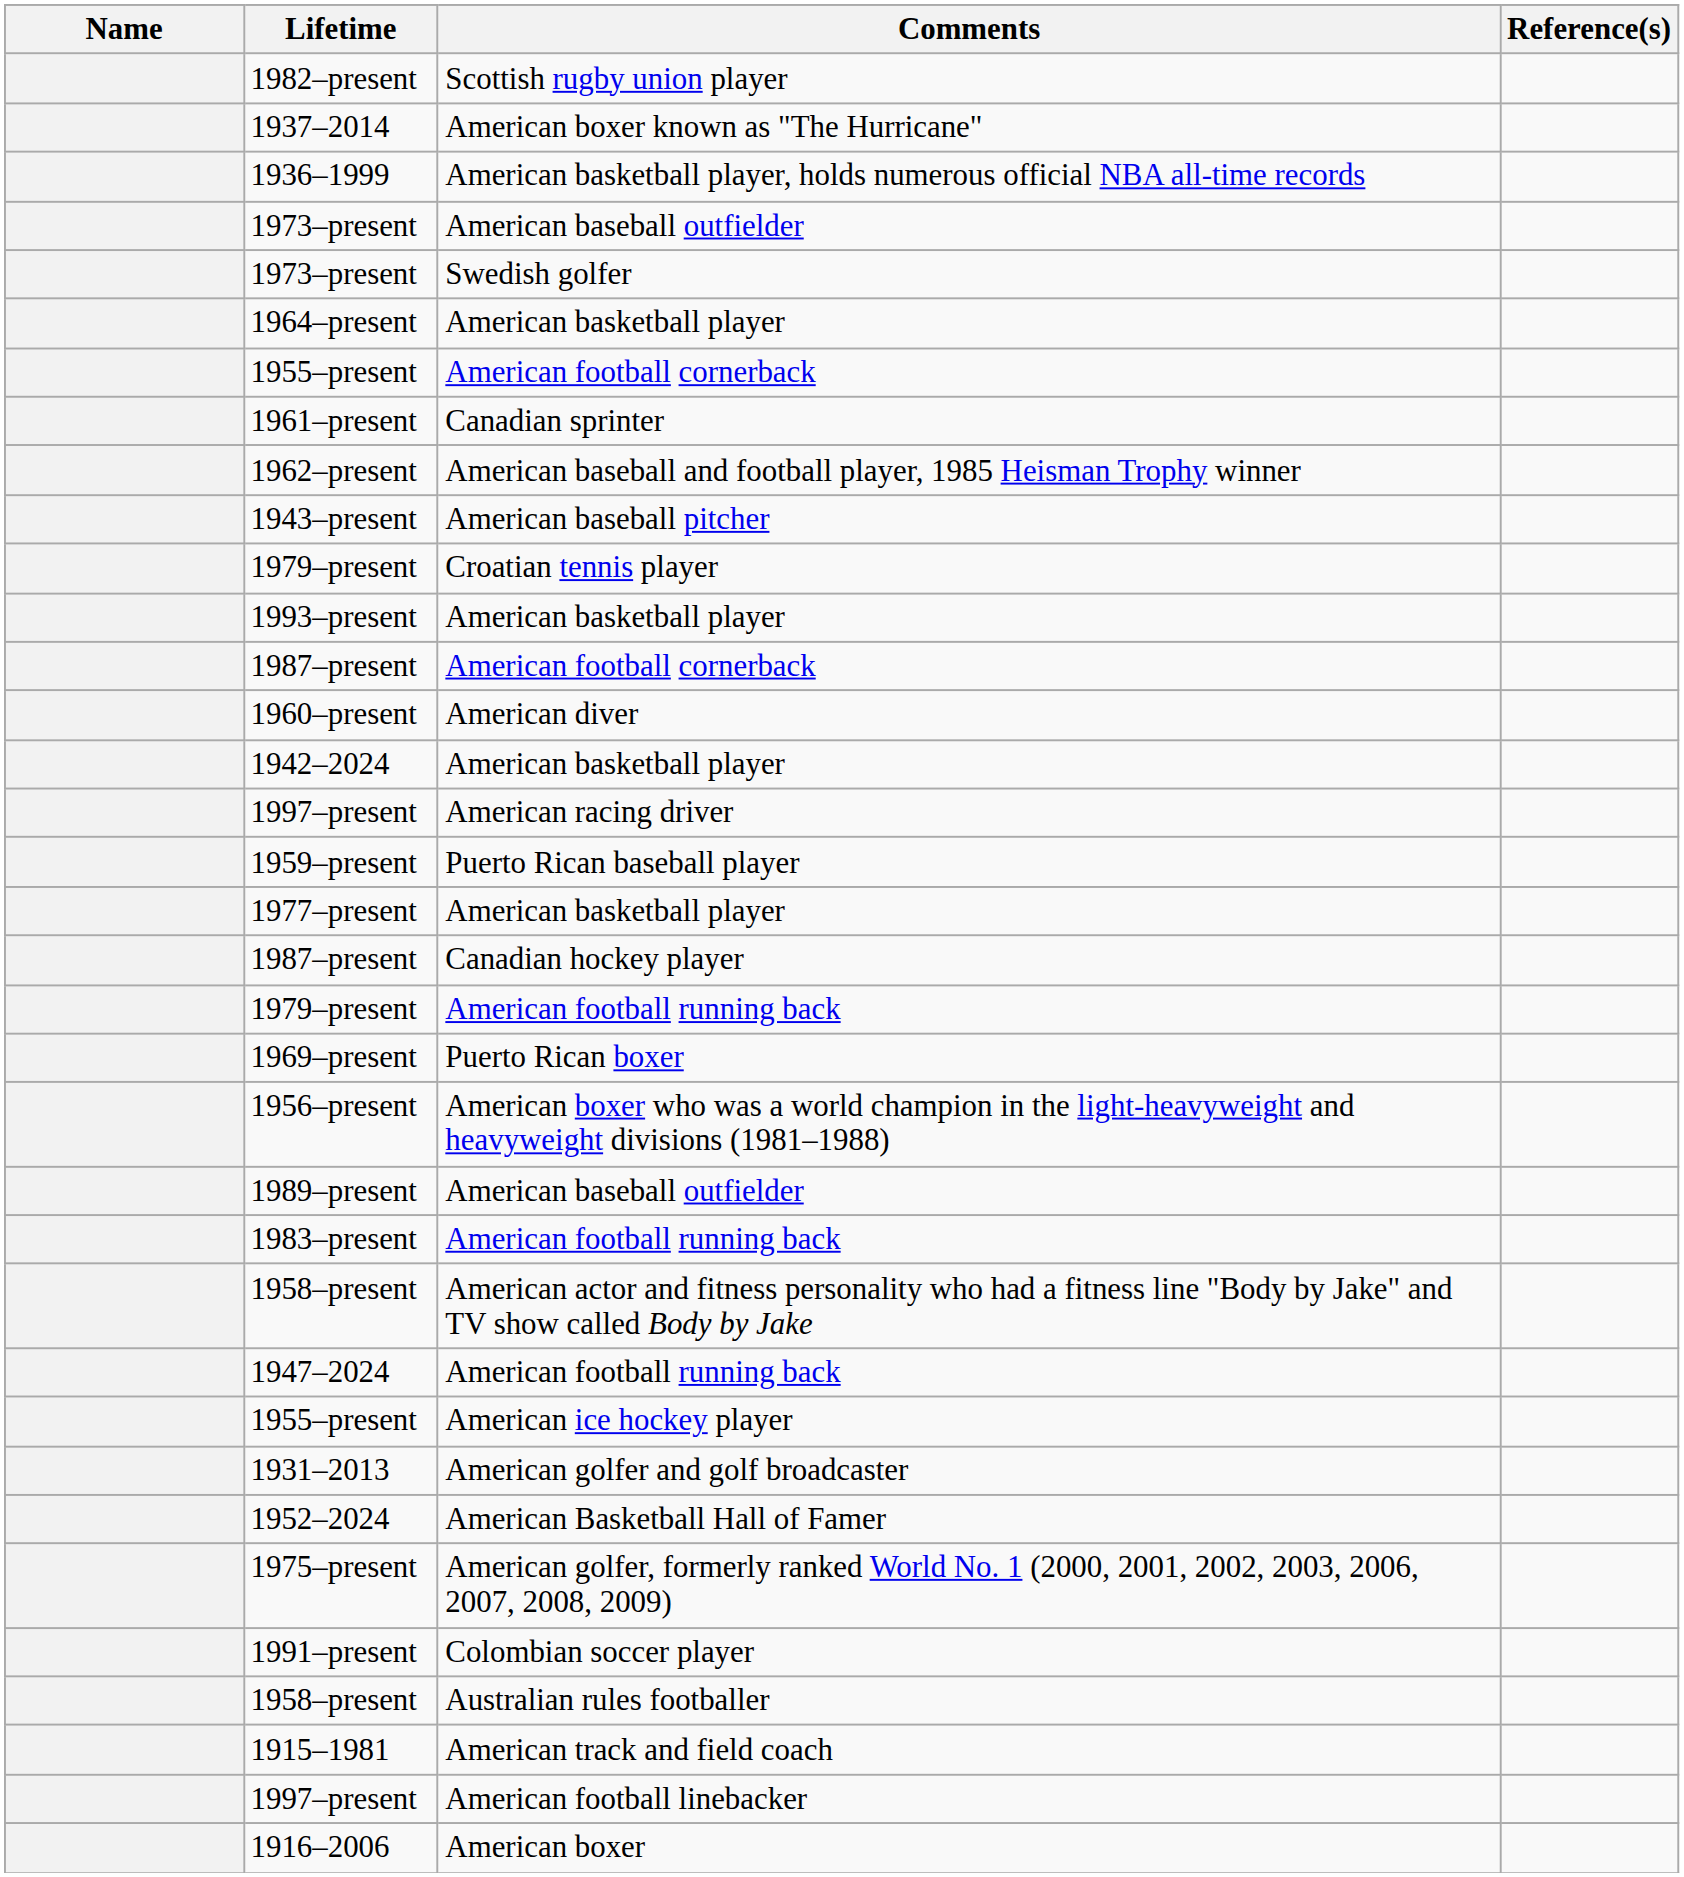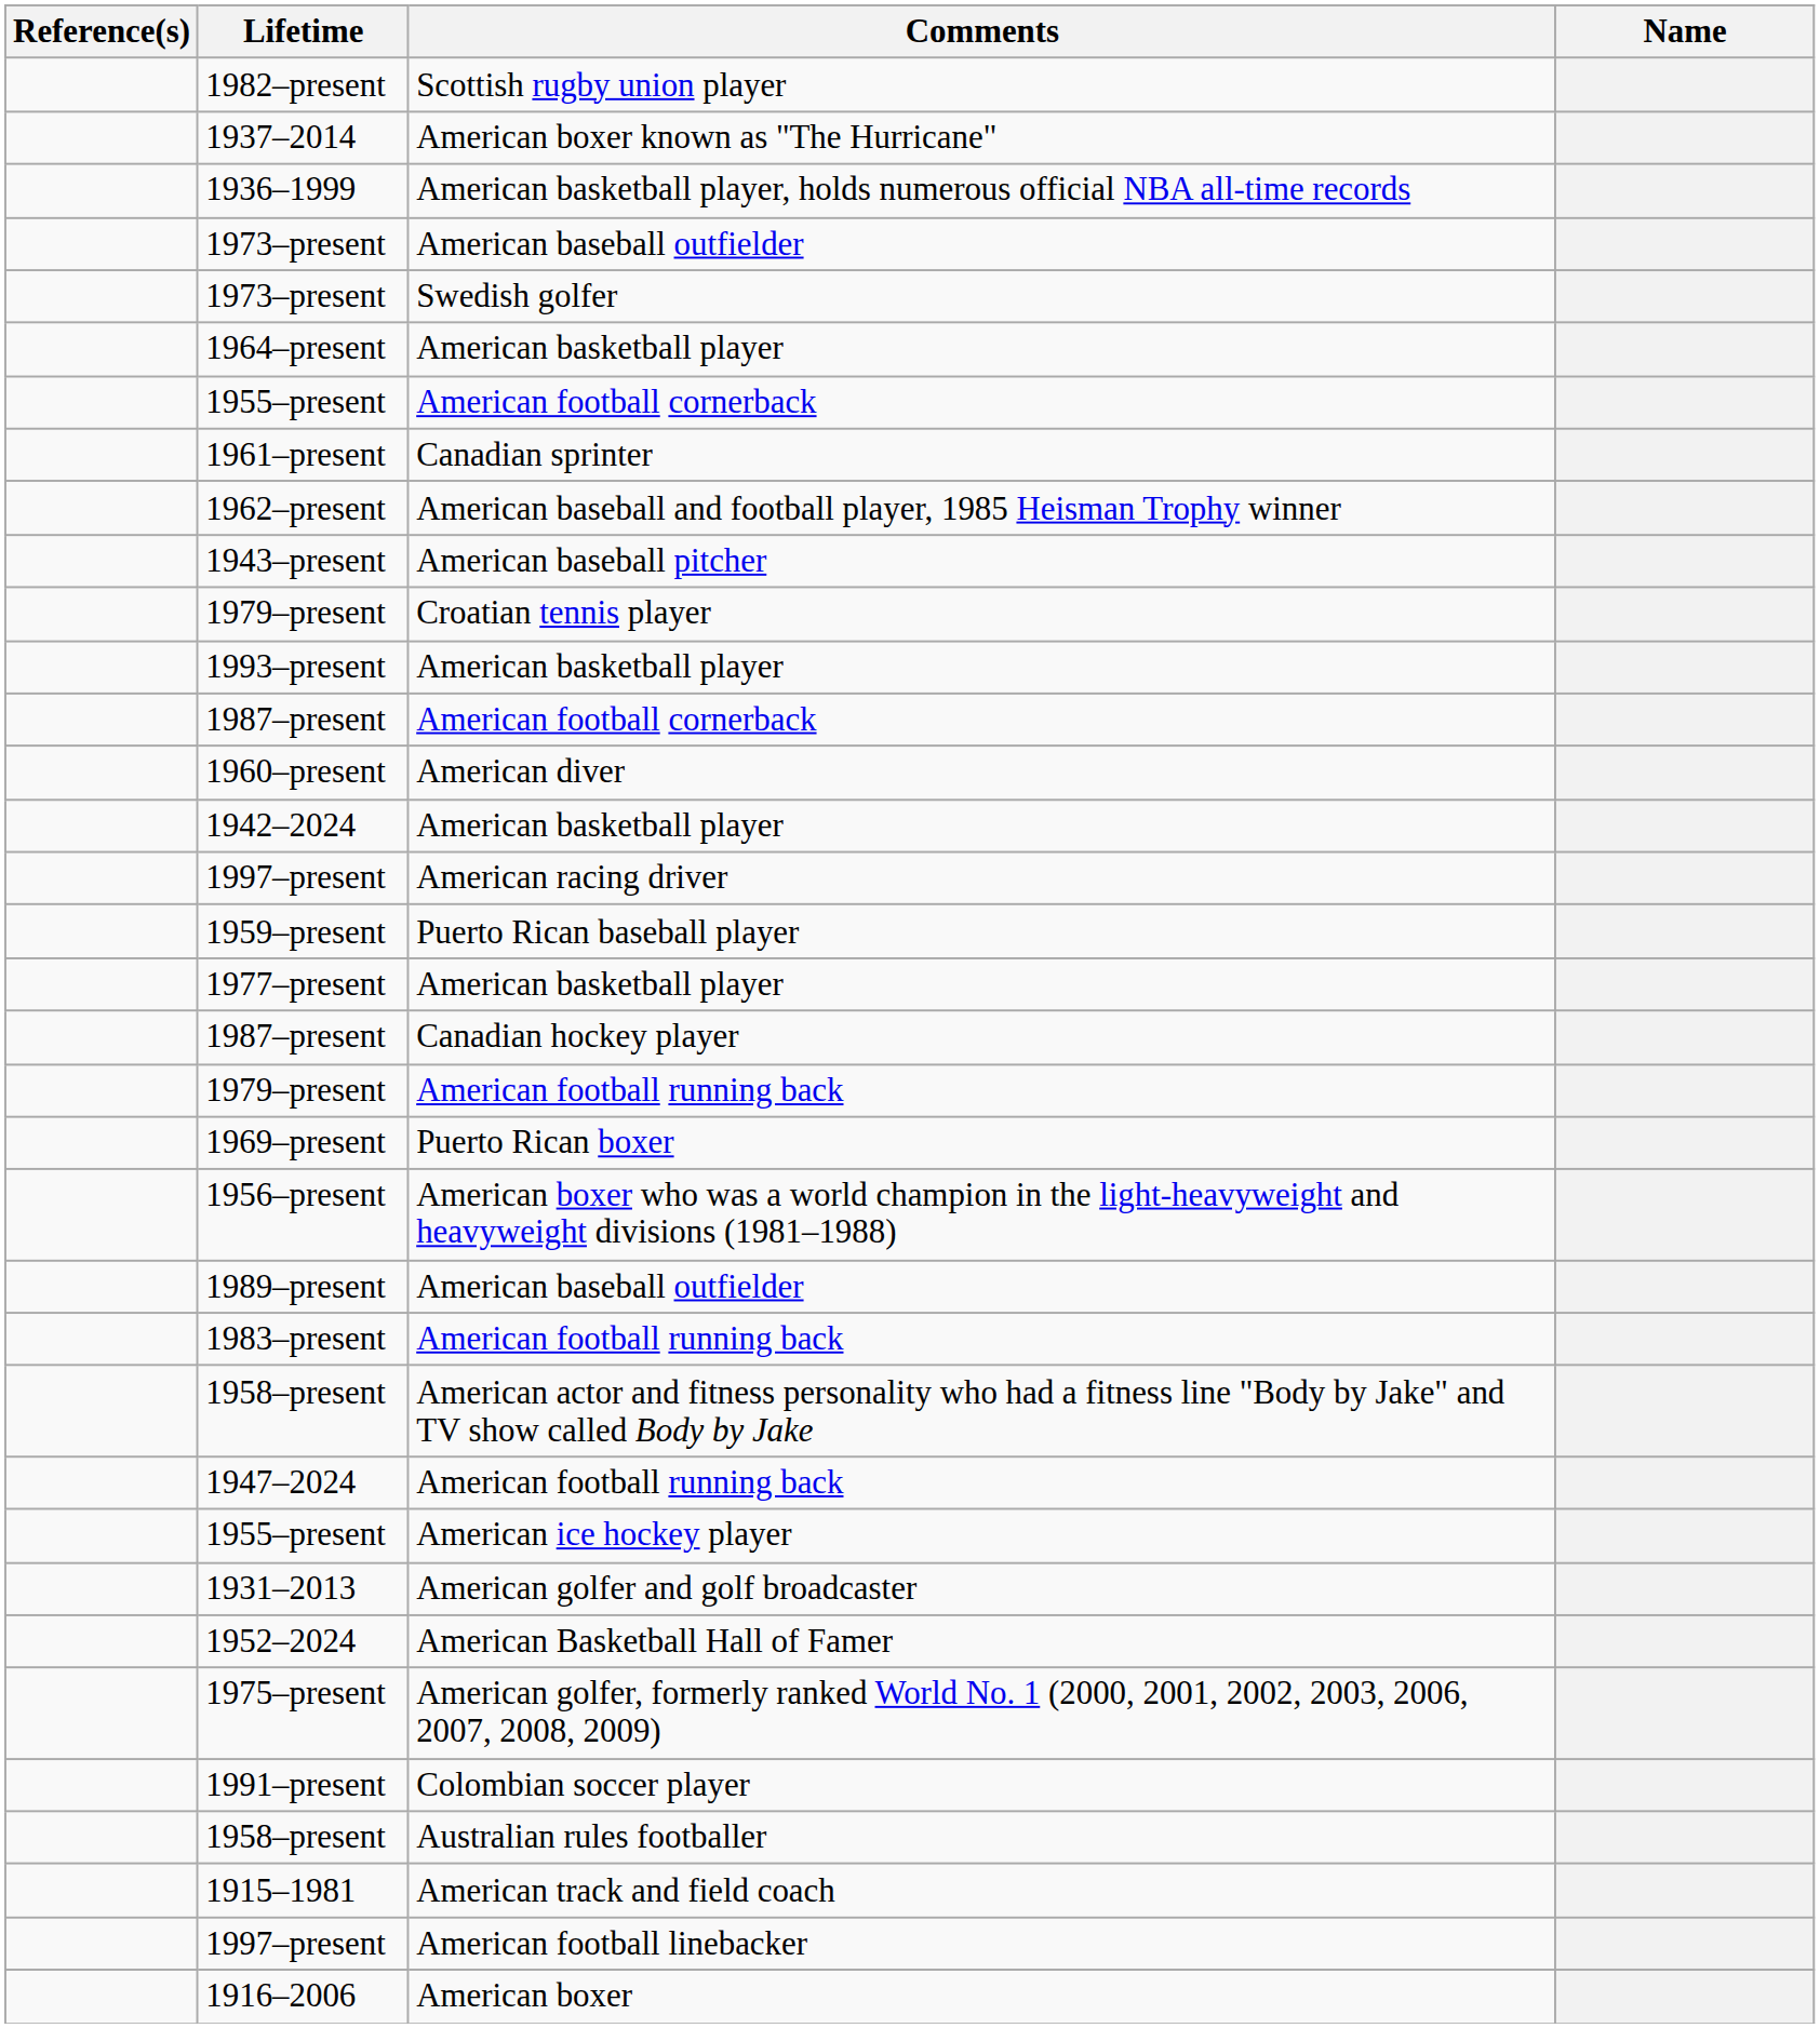 <table class="sortable wikitable plainrowheaders">
 <tr>
-<th width="15%" scope="col">Name</th>
+<th class="unsortable" width="5%" scope="col">Reference(s)</th>
 <th width="12%" scope="col">Lifetime</th>
 <th class="unsortable" width="68%" scope="col">Comments</th>
-<th class="unsortable" width="5%" scope="col">Reference(s)</th>
+<th width="15%" scope="col">Name</th>
 </tr>
 <tr valign="top">
-<th scope="row"></th>
+<td align="center"></td>
 <td>1982–present</td>
 <td>Scottish <a href='#'>rugby union</a> player</td>
-<td align="center"></td>
+<th scope="row"></th>
 </tr>
 <tr valign="top">
-<th scope="row"></th>
+<td align="center"></td>
 <td>1937–2014</td>
 <td>American boxer known as "The Hurricane"</td>
-<td align="center"></td>
+<th scope="row"></th>
 </tr>
 <tr valign="top">
-<th scope="row"></th>
+<td align="center"></td>
 <td>1936–1999</td>
 <td>American basketball player, holds numerous official <a href='#'>NBA all-time records</a></td>
-<td align="center"></td>
+<th scope="row"></th>
 </tr>
 <tr valign="top">
-<th scope="row"></th>
+<td align="center"></td>
 <td>1973–present</td>
 <td>American baseball <a href='#'>outfielder</a></td>
-<td align="center"></td>
+<th scope="row"></th>
 </tr>
 <tr valign="top">
-<th scope="row"></th>
+<td align="center"></td>
 <td>1973–present</td>
 <td>Swedish golfer</td>
-<td align="center"></td>
+<th scope="row"></th>
 </tr>
 <tr valign="top">
-<th scope="row"></th>
+<td align="center"></td>
 <td>1964–present</td>
 <td>American basketball player</td>
-<td align="center"></td>
+<th scope="row"></th>
 </tr>
 <tr valign="top">
-<th scope="row"></th>
+<td align="center"></td>
 <td>1955–present</td>
 <td><a href='#'>American football</a> <a href='#'>cornerback</a></td>
-<td align="center"></td>
+<th scope="row"></th>
 </tr>
 <tr valign="top">
-<th scope="row"></th>
+<td align="center"></td>
 <td>1961–present</td>
 <td>Canadian sprinter</td>
-<td align="center"></td>
+<th scope="row"></th>
 </tr>
 <tr valign="top">
-<th scope="row"></th>
+<td align="center"></td>
 <td>1962–present</td>
 <td>American baseball and football player, 1985 <a href='#'>Heisman Trophy</a> winner</td>
-<td align="center"></td>
+<th scope="row"></th>
 </tr>
 <tr valign="top">
-<th scope="row"></th>
+<td align="center"></td>
 <td>1943–present</td>
 <td>American baseball <a href='#'>pitcher</a></td>
-<td align="center"></td>
+<th scope="row"></th>
 </tr>
 <tr valign="top">
-<th scope="row"></th>
+<td align="center"></td>
 <td>1979–present</td>
 <td>Croatian <a href='#'>tennis</a> player</td>
-<td align="center"></td>
+<th scope="row"></th>
 </tr>
 <tr valign="top">
-<th scope="row"></th>
+<td align="center"></td>
 <td>1993–present</td>
 <td>American basketball player</td>
-<td align="center"></td>
+<th scope="row"></th>
 </tr>
 <tr valign="top">
-<th scope="row"></th>
+<td align="center"></td>
 <td>1987–present</td>
 <td><a href='#'>American football</a> <a href='#'>cornerback</a></td>
-<td align="center"></td>
+<th scope="row"></th>
 </tr>
 <tr valign="top">
-<th scope="row"></th>
+<td align="center"></td>
 <td>1960–present</td>
 <td>American diver</td>
-<td align="center"></td>
+<th scope="row"></th>
 </tr>
 <tr valign="top">
-<th scope="row"></th>
+<td align="center"></td>
 <td>1942–2024</td>
 <td>American basketball player</td>
-<td align="center"></td>
+<th scope="row"></th>
 </tr>
 <tr valign="top">
-<th scope="row"></th>
+<td align="center"></td>
 <td>1997–present</td>
 <td>American racing driver</td>
-<td align="center"></td>
+<th scope="row"></th>
 </tr>
 <tr valign="top">
-<th scope="row"></th>
+<td align="center"></td>
 <td>1959–present</td>
 <td>Puerto Rican baseball player</td>
-<td align="center"></td>
+<th scope="row"></th>
 </tr>
 <tr valign="top">
-<th scope="row"></th>
+<td align="center"></td>
 <td>1977–present</td>
 <td>American basketball player</td>
-<td align="center"></td>
+<th scope="row"></th>
 </tr>
 <tr valign="top">
-<th scope="row"></th>
+<td align="center"></td>
 <td>1987–present</td>
 <td>Canadian hockey player</td>
-<td align="center"></td>
+<th scope="row"></th>
 </tr>
 <tr valign="top">
-<th scope="row"></th>
+<td align="center"></td>
 <td>1979–present</td>
 <td><a href='#'>American football</a> <a href='#'>running back</a></td>
-<td align="center"></td>
+<th scope="row"></th>
 </tr>
 <tr valign-"top">
-<th scope="row"></th>
+<td align="center"></td>
 <td>1969–present</td>
 <td>Puerto Rican <a href='#'>boxer</a></td>
-<td align="center"></td>
+<th scope="row"></th>
 </tr>
 <tr valign="top">
-<th scope="row"></th>
+<td align="center"></td>
 <td>1956–present</td>
 <td>American <a href='#'>boxer</a> who was a world champion in the <a href='#'>light-heavyweight</a> and <a href='#'>heavyweight</a> divisions (1981–1988)</td>
-<td align="center"></td>
+<th scope="row"></th>
 </tr>
 <tr valign="top">
-<th scope="row"></th>
+<td align="center"></td>
 <td>1989–present</td>
 <td>American baseball <a href='#'>outfielder</a></td>
-<td align="center"></td>
+<th scope="row"></th>
 </tr>
 <tr valign="top">
-<th scope="row"></th>
+<td align="center"></td>
 <td>1983–present</td>
 <td><a href='#'>American football</a> <a href='#'>running back</a></td>
-<td align="center"></td>
+<th scope="row"></th>
 </tr>
 <tr valign="top">
-<th scope="row"></th>
+<td align="center"></td>
 <td>1958–present</td>
 <td>American actor and fitness personality who had a fitness line "Body by Jake" and TV show called <em>Body by Jake</em></td>
-<td align="center"></td>
+<th scope="row"></th>
 </tr>
 <tr valign="top">
-<th scope="row"></th>
+<td align="center"></td>
 <td>1947–2024</td>
 <td>American football <a href='#'>running back</a></td>
-<td align="center"></td>
+<th scope="row"></th>
 </tr>
 <tr valign="top">
-<th scope="row"></th>
+<td align="center"></td>
 <td>1955–present</td>
 <td>American <a href='#'>ice hockey</a> player</td>
-<td align="center"></td>
+<th scope="row"></th>
 </tr>
 <tr valign="top">
-<th scope="row"></th>
+<td align="center"></td>
 <td>1931–2013</td>
 <td>American golfer and golf broadcaster</td>
-<td align="center"></td>
+<th scope="row"></th>
 </tr>
 <tr valign="top">
-<th scope="row"></th>
+<td align="center"></td>
 <td>1952–2024</td>
 <td>American Basketball Hall of Famer</td>
-<td align="center"></td>
+<th scope="row"></th>
 </tr>
 <tr valign="top">
-<th scope="row"></th>
+<td align="center"></td>
 <td>1975–present</td>
 <td>American golfer, formerly ranked <a href='#'>World No. 1</a> (2000, 2001, 2002, 2003, 2006, 2007, 2008, 2009)</td>
-<td align="center"></td>
+<th scope="row"></th>
 </tr>
 <tr valign="top">
-<th scope="row"></th>
+<td align="center"></td>
 <td>1991–present</td>
 <td>Colombian soccer player</td>
-<td align="center"></td>
+<th scope="row"></th>
 </tr>
 <tr valign="top">
-<th scope="row"></th>
+<td align="center"></td>
 <td>1958–present</td>
 <td>Australian rules footballer</td>
-<td align="center"></td>
+<th scope="row"></th>
 </tr>
 <tr valign="top">
-<th scope="row"></th>
+<td align="center"></td>
 <td>1915–1981</td>
 <td>American track and field coach</td>
-<td align="center"></td>
+<th scope="row"></th>
 </tr>
 <tr valign="top">
-<th scope="row"></th>
+<td align="center"></td>
 <td>1997–present</td>
 <td>American football linebacker</td>
-<td align="center"></td>
+<th scope="row"></th>
 </tr>
 <tr valign="top">
-<th scope="row"></th>
+<td align="center"></td>
 <td>1916–2006</td>
 <td>American boxer</td>
-<td align="center"></td>
+<th scope="row"></th>
 </tr>
 </table>
